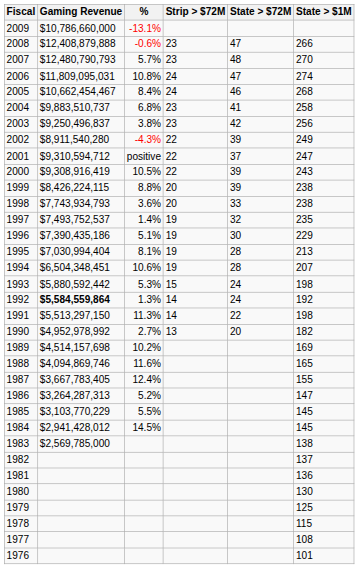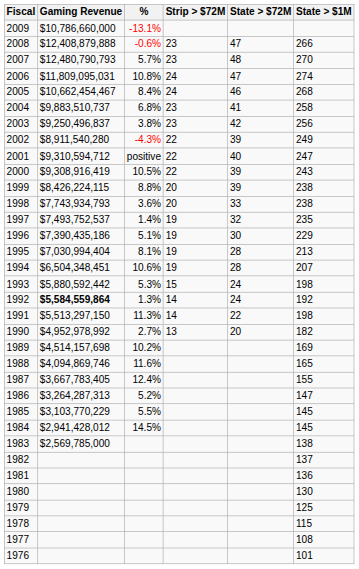 <table class="wikitable" style="margin: 1em auto 1em auto">
 <tr>
 <th>Fiscal</th>
 <th>Gaming Revenue</th>
 <th>%</th>
 <th>Strip > $72M</th>
 <th>State > $72M</th>
 <th>State > $1M</th>
 </tr>
 <tr>
 <td>2009</td>
 <td>$10,786,660,000</td>
 <td style="color:red" align="right">-13.1%</td>
 <td></td>
 <td></td>
 <td></td>
 </tr>
 <tr>
 <td>2008</td>
 <td>$12,408,879,888</td>
 <td style="color:red" align="right">-0.6%</td>
 <td>23</td>
 <td>47</td>
 <td>266</td>
 </tr>
 <tr>
 <td>2007</td>
 <td>$12,480,790,793</td>
 <td align="right">5.7%</td>
 <td>23</td>
 <td>48</td>
 <td>270</td>
 </tr>
 <tr>
 <td>2006</td>
 <td>$11,809,095,031</td>
 <td align="right">10.8%</td>
 <td>24</td>
 <td>47</td>
 <td>274</td>
 </tr>
 <tr>
 <td>2005</td>
 <td>$10,662,454,467</td>
 <td align="right">8.4%</td>
 <td>24</td>
 <td>46</td>
 <td>268</td>
 </tr>
 <tr>
 <td>2004</td>
 <td>$9,883,510,737</td>
 <td align="right">6.8%</td>
 <td>23</td>
 <td>41</td>
 <td>258</td>
 </tr>
 <tr>
 <td>2003</td>
 <td>$9,250,496,837</td>
 <td align="right">3.8%</td>
 <td>23</td>
 <td>42</td>
 <td>256</td>
 </tr>
 <tr>
 <td>2002</td>
 <td>$8,911,540,280</td>
 <td style="color:red" align="right">-4.3%</td>
 <td>22</td>
 <td>39</td>
 <td>249</td>
 </tr>
 <tr>
 <td>2001</td>
 <td>$9,310,594,712</td>
 <td align="right">positive</td>
 <td>22</td>
-<td>37</td>
+<td>40</td>
 <td>247</td>
 </tr>
 <tr>
 <td>2000</td>
 <td>$9,308,916,419</td>
 <td align="right">10.5%</td>
 <td>22</td>
 <td>39</td>
 <td>243</td>
 </tr>
 <tr>
 <td>1999</td>
 <td>$8,426,224,115</td>
 <td align="right">8.8%</td>
 <td>20</td>
 <td>39</td>
 <td>238</td>
 </tr>
 <tr>
 <td>1998</td>
 <td>$7,743,934,793</td>
 <td align="right">3.6%</td>
 <td>20</td>
 <td>33</td>
 <td>238</td>
 </tr>
 <tr>
 <td>1997</td>
 <td>$7,493,752,537</td>
 <td align="right">1.4%</td>
 <td>19</td>
 <td>32</td>
 <td>235</td>
 </tr>
 <tr>
 <td>1996</td>
 <td>$7,390,435,186</td>
 <td align="right">5.1%</td>
 <td>19</td>
 <td>30</td>
 <td>229</td>
 </tr>
 <tr>
 <td>1995</td>
 <td>$7,030,994,404</td>
 <td align="right">8.1%</td>
 <td>19</td>
 <td>28</td>
 <td>213</td>
 </tr>
 <tr>
 <td>1994</td>
 <td>$6,504,348,451</td>
 <td align="right">10.6%</td>
 <td>19</td>
 <td>28</td>
 <td>207</td>
 </tr>
 <tr>
 <td>1993</td>
 <td>$5,880,592,442</td>
 <td align="right">5.3%</td>
 <td>15</td>
 <td>24</td>
 <td>198</td>
 </tr>
 <tr>
 <td>1992</td>
 <td><strong>$5,584,559,864</strong></td>
 <td align="right">1.3%</td>
 <td>14</td>
 <td>24</td>
 <td>192</td>
 </tr>
 <tr>
 <td>1991</td>
 <td>$5,513,297,150</td>
 <td align="right">11.3%</td>
 <td>14</td>
 <td>22</td>
 <td>198</td>
 </tr>
 <tr>
 <td>1990</td>
 <td>$4,952,978,992</td>
 <td align="right">2.7%</td>
 <td>13</td>
 <td>20</td>
 <td>182</td>
 </tr>
 <tr>
 <td>1989</td>
 <td>$4,514,157,698</td>
 <td align="right">10.2%</td>
 <td></td>
 <td></td>
 <td>169</td>
 </tr>
 <tr>
 <td>1988</td>
 <td>$4,094,869,746</td>
 <td align="right">11.6%</td>
 <td></td>
 <td></td>
 <td>165</td>
 </tr>
 <tr>
 <td>1987</td>
 <td>$3,667,783,405</td>
 <td align="right">12.4%</td>
 <td></td>
 <td></td>
 <td>155</td>
 </tr>
 <tr>
 <td>1986</td>
 <td>$3,264,287,313</td>
 <td align="right">5.2%</td>
 <td></td>
 <td></td>
 <td>147</td>
 </tr>
 <tr>
 <td>1985</td>
 <td>$3,103,770,229</td>
 <td align="right">5.5%</td>
 <td></td>
 <td></td>
 <td>145</td>
 </tr>
 <tr>
 <td>1984</td>
 <td>$2,941,428,012</td>
 <td align="right">14.5%</td>
 <td></td>
 <td></td>
 <td>145</td>
 </tr>
 <tr>
 <td>1983</td>
 <td>$2,569,785,000</td>
 <td></td>
 <td></td>
 <td></td>
 <td>138</td>
 </tr>
 <tr>
 <td>1982</td>
 <td></td>
 <td></td>
 <td></td>
 <td></td>
 <td>137</td>
 </tr>
 <tr>
 <td>1981</td>
 <td></td>
 <td></td>
 <td></td>
 <td></td>
 <td>136</td>
 </tr>
 <tr>
 <td>1980</td>
 <td></td>
 <td></td>
 <td></td>
 <td></td>
 <td>130</td>
 </tr>
 <tr>
 <td>1979</td>
 <td></td>
 <td></td>
 <td></td>
 <td></td>
 <td>125</td>
 </tr>
 <tr>
 <td>1978</td>
 <td></td>
 <td></td>
 <td></td>
 <td></td>
 <td>115</td>
 </tr>
 <tr>
 <td>1977</td>
 <td></td>
 <td></td>
 <td></td>
 <td></td>
 <td>108</td>
 </tr>
 <tr>
 <td>1976</td>
 <td></td>
 <td></td>
 <td></td>
 <td></td>
 <td>101</td>
 </tr>
 </table>
